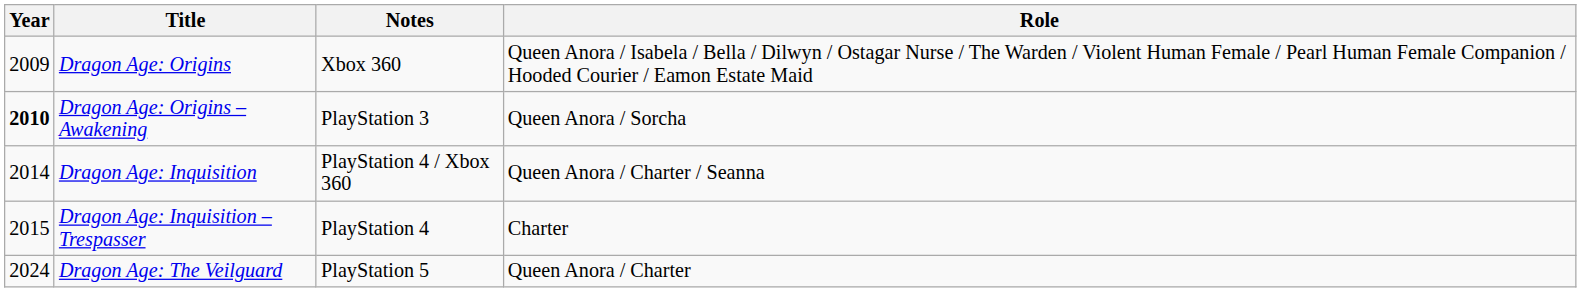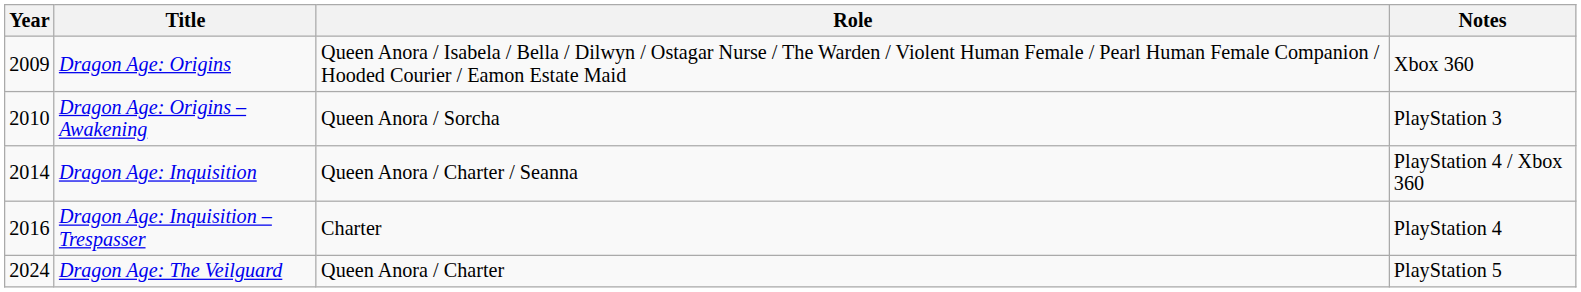 <table class="wikitable sortable plainrowheaders">
 <tr>
 <th>Year</th>
 <th>Title</th>
+<th>Role</th>
 <th class="unsortable">Notes</th>
-<th>Role</th>
 </tr>
 <tr>
 <td>2009</td>
 <td><em><a href='#'>Dragon Age: Origins</a></em></td>
+<td>Queen Anora / Isabela / Bella / Dilwyn / Ostagar Nurse / The Warden / Violent Human Female / Pearl Human Female Companion / Hooded Courier / Eamon Estate Maid</td>
 <td>Xbox 360</td>
-<td>Queen Anora / Isabela / Bella / Dilwyn / Ostagar Nurse / The Warden / Violent Human Female / Pearl Human Female Companion / Hooded Courier / Eamon Estate Maid</td>
 </tr>
 <tr>
-<td><strong>2010</strong></td>
+<td>2010</td>
 <td><em><a href='#'>Dragon Age: Origins – Awakening</a></em></td>
+<td>Queen Anora / Sorcha</td>
 <td>PlayStation 3</td>
-<td>Queen Anora / Sorcha</td>
 </tr>
 <tr>
 <td>2014</td>
 <td><em><a href='#'>Dragon Age: Inquisition</a></em></td>
+<td>Queen Anora / Charter / Seanna</td>
 <td>PlayStation 4 / Xbox 360</td>
-<td>Queen Anora / Charter / Seanna</td>
 </tr>
 <tr>
-<td>2015</td>
+<td>2016</td>
 <td><em><a href='#'>Dragon Age: Inquisition – Trespasser</a></em></td>
+<td>Charter</td>
 <td>PlayStation 4</td>
-<td>Charter</td>
 </tr>
 <tr>
 <td>2024</td>
 <td><em><a href='#'>Dragon Age: The Veilguard</a></em></td>
+<td>Queen Anora / Charter</td>
 <td>PlayStation 5</td>
-<td>Queen Anora / Charter</td>
 </tr>
 </table>
